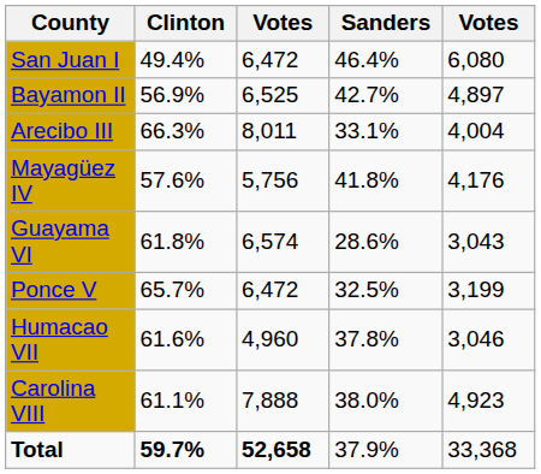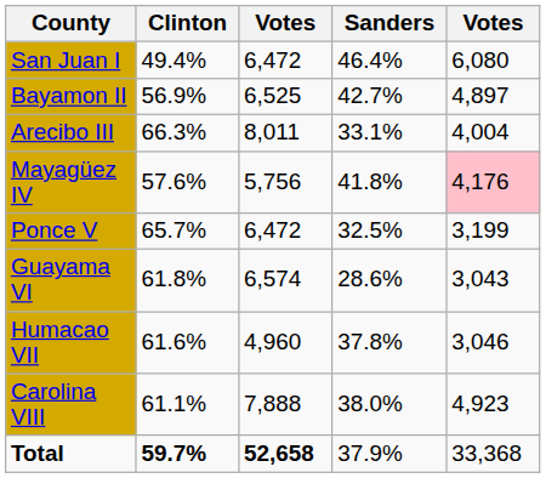 <table width="60%" class="wikitable sortable">
 <tr>
 <th width="11%">County </th>
 <th width="10%">Clinton</th>
 <th width="10%">Votes</th>
 <th width="10%">Sanders</th>
 <th width="10%">Votes</th>
 </tr>
 <tr>
 <td style="background:#D4AA00;"><a href='#'>San Juan I</a></td>
 <td>49.4%</td>
 <td>6,472</td>
 <td>46.4%</td>
 <td>6,080</td>
 </tr>
 <tr>
 <td style="background:#D4AA00;"><a href='#'>Bayamon II</a></td>
 <td>56.9%</td>
 <td>6,525</td>
 <td>42.7%</td>
 <td>4,897</td>
 </tr>
 <tr>
 <td style="background:#D4AA00;"><a href='#'>Arecibo III</a></td>
 <td>66.3%</td>
 <td>8,011</td>
 <td>33.1%</td>
 <td>4,004</td>
 </tr>
 <tr>
 <td style="background:#D4AA00;"><a href='#'>Mayagüez IV</a></td>
 <td>57.6%</td>
 <td>5,756</td>
 <td>41.8%</td>
-<td>4,176</td>
+<td style="background: pink;">4,176</td>
+</tr>
+<tr>
+<td style="background:#D4AA00;"><a href='#'>Ponce V</a></td>
+<td>65.7%</td>
+<td>6,472</td>
+<td>32.5%</td>
+<td>3,199</td>
 </tr>
 <tr>
 <td style="background:#D4AA00;"><a href='#'>Guayama VI</a></td>
 <td>61.8%</td>
 <td>6,574</td>
 <td>28.6%</td>
 <td>3,043</td>
-</tr>
-<tr>
-<td style="background:#D4AA00;"><a href='#'>Ponce V</a></td>
-<td>65.7%</td>
-<td>6,472</td>
-<td>32.5%</td>
-<td>3,199</td>
 </tr>
 <tr>
 <td style="background:#D4AA00;"><a href='#'>Humacao VII</a></td>
 <td>61.6%</td>
 <td>4,960</td>
 <td>37.8%</td>
 <td>3,046</td>
 </tr>
 <tr>
 <td style="background:#D4AA00;"><a href='#'>Carolina VIII</a></td>
 <td>61.1%</td>
 <td>7,888</td>
 <td>38.0%</td>
 <td>4,923</td>
 </tr>
 <tr>
 <td><strong>Total</strong></td>
 <td><strong>59.7%</strong></td>
 <td><strong>52,658</strong></td>
 <td>37.9%</td>
 <td>33,368</td>
 </tr>
 </table>
